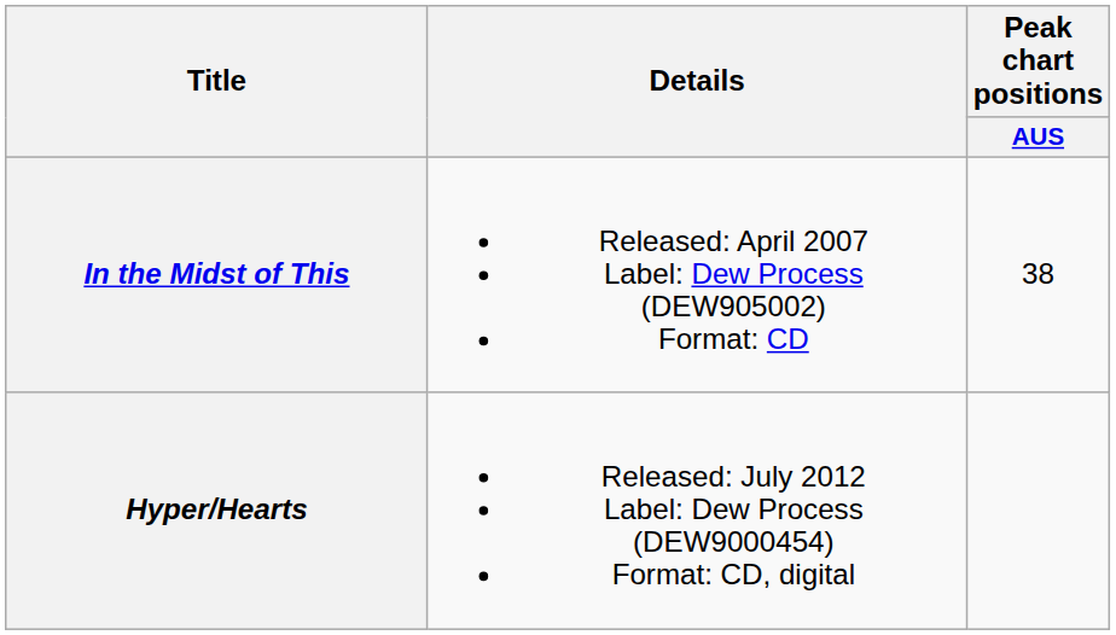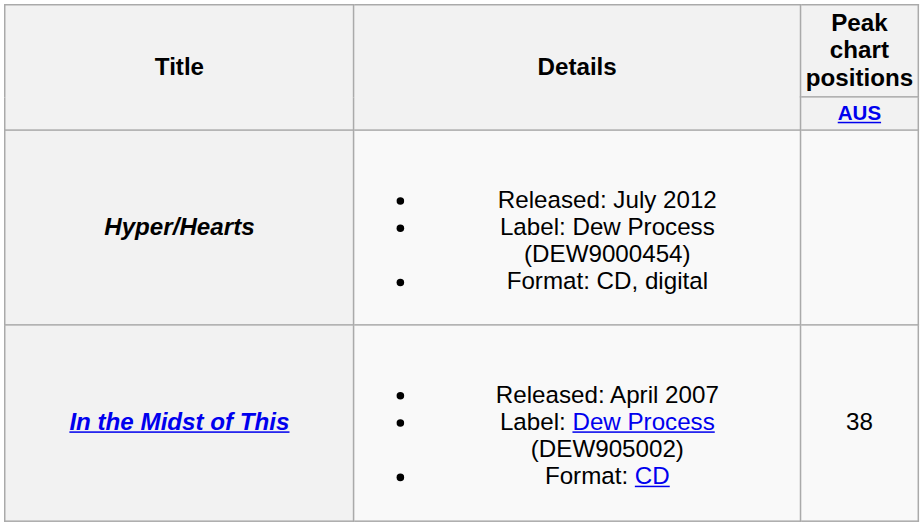 <table class="wikitable plainrowheaders" style="text-align:center;" border="1">
 <tr>
 <th scope="col" rowspan="2" style="width:14em;">Title</th>
 <th scope="col" rowspan="2" style="width:18em;">Details</th>
 <th scope="col" colspan="1">Peak chart positions</th>
 </tr>
 <tr>
 <th scope="col" style="width:3em;font-size:85%;"><a href='#'>AUS</a><br></th>
 </tr>
 <tr>
+<th scope="row"><em>Hyper/Hearts</em></th>
+<td><br><ul><li>Released: July 2012</li><li>Label: Dew Process (DEW9000454)</li><li>Format: CD, digital</li></ul></td>
+<td align="center"></td>
+</tr>
+<tr>
 <th scope="row"><em><a href='#'>In the Midst of This</a></em></th>
 <td><br><ul><li>Released: April 2007</li><li>Label: <a href='#'>Dew Process</a> (DEW905002)</li><li>Format: <a href='#'>CD</a></li></ul></td>
 <td align="center">38</td>
 </tr>
-<tr>
-<th scope="row"><em>Hyper/Hearts</em></th>
-<td><br><ul><li>Released: July 2012</li><li>Label: Dew Process (DEW9000454)</li><li>Format: CD, digital</li></ul></td>
-<td align="center"></td>
-</tr>
 </table>
